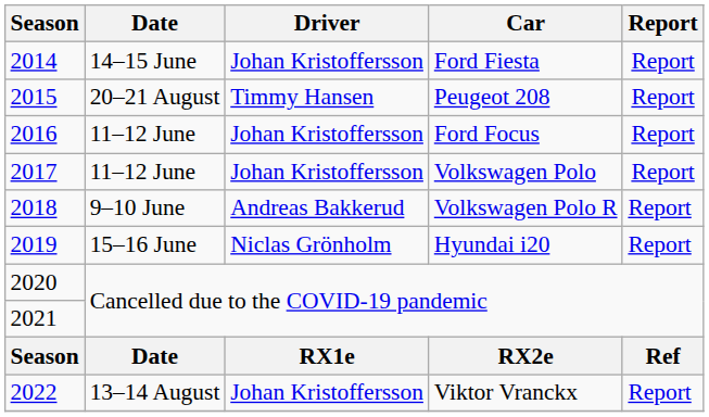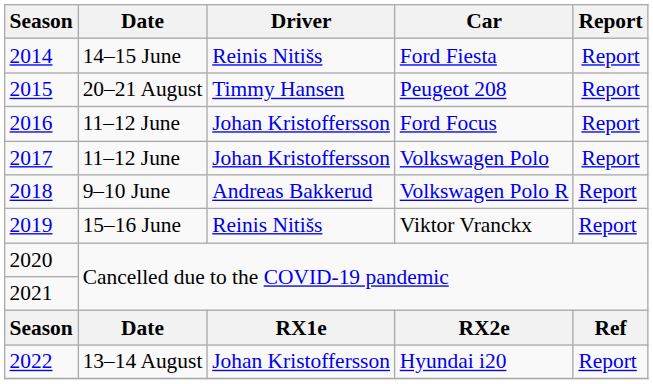 <table class="wikitable plainrowheaders">
 <tr>
 <th scope=col>Season</th>
 <th scope=col>Date</th>
 <th scope=col>Driver</th>
 <th scope=col>Car</th>
 <th scope=col>Report</th>
 </tr>
 <tr>
 <td scope=row><a href='#'>2014</a></td>
 <td>14–15 June</td>
-<td> <a href='#'>Johan Kristoffersson</a></td>
+<td> <a href='#'>Reinis Nitišs</a></td>
 <td><a href='#'>Ford Fiesta</a></td>
 <td align=center><a href='#'>Report</a></td>
 </tr>
 <tr>
 <td scope=row><a href='#'>2015</a></td>
 <td>20–21 August</td>
 <td> <a href='#'>Timmy Hansen</a></td>
 <td><a href='#'>Peugeot 208</a></td>
 <td align=center><a href='#'>Report</a></td>
 </tr>
 <tr>
 <td scope=row><a href='#'>2016</a></td>
 <td>11–12 June</td>
 <td> <a href='#'>Johan Kristoffersson</a></td>
 <td><a href='#'>Ford Focus</a></td>
 <td align=center><a href='#'>Report</a></td>
 </tr>
 <tr>
 <td scope=row><a href='#'>2017</a></td>
 <td>11–12 June</td>
 <td> <a href='#'>Johan Kristoffersson</a></td>
 <td><a href='#'>Volkswagen Polo</a></td>
 <td align=center><a href='#'>Report</a></td>
 </tr>
 <tr>
 <td><a href='#'>2018</a></td>
 <td>9–10 June</td>
 <td> <a href='#'>Andreas Bakkerud</a></td>
 <td><a href='#'>Volkswagen Polo R</a></td>
 <td><a href='#'>Report</a></td>
 </tr>
 <tr>
 <td><a href='#'>2019</a></td>
 <td>15–16 June</td>
-<td> <a href='#'>Niclas Grönholm</a></td>
-<td><a href='#'>Hyundai i20</a></td>
+<td> <a href='#'>Reinis Nitišs</a></td>
+<td> Viktor Vranckx</td>
 <td><a href='#'>Report</a></td>
 </tr>
 <tr>
 <td>2020</td>
 <td colspan="4" rowspan="2">Cancelled due to the <a href='#'>COVID-19 pandemic</a></td>
 </tr>
 <tr>
 <td>2021</td>
 </tr>
 <tr>
 <th>Season</th>
 <th>Date</th>
 <th>RX1e</th>
 <th>RX2e</th>
 <th>Ref</th>
 </tr>
 <tr>
 <td><a href='#'>2022</a></td>
 <td>13–14 August</td>
 <td> <a href='#'>Johan Kristoffersson</a></td>
-<td> Viktor Vranckx</td>
+<td><a href='#'>Hyundai i20</a></td>
 <td><a href='#'>Report</a></td>
 </tr>
 <tr>
 </tr>
 </table>
